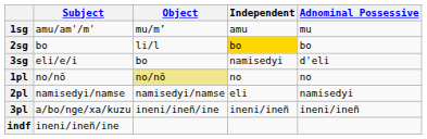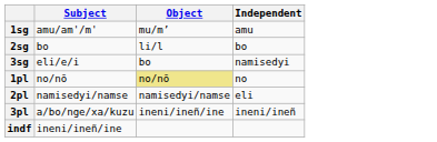 <table class="wikitable">
 <tr>
 <th></th>
 <th><a href='#'>Subject</a></th>
 <th><a href='#'>Object</a></th>
 <th>Independent</th>
-<th><a href='#'>Adnominal Possessive</a></th>
 </tr>
 <tr>
 <th>1sg</th>
 <td>amu/am'/m'</td>
 <td>mu/m’</td>
 <td>amu</td>
-<td>mu</td>
 </tr>
 <tr>
 <th>2sg</th>
 <td>bo</td>
 <td>li/l</td>
-<td style="background: gold;">bo</td>
 <td>bo</td>
 </tr>
 <tr>
 <th>3sg</th>
 <td>eli/e/i</td>
 <td>bo</td>
 <td>namisedyi</td>
-<td>d'eli</td>
 </tr>
 <tr>
 <th>1pl</th>
 <td>no/nõ</td>
 <td style="background: khaki;">no/nõ</td>
-<td>no</td>
 <td>no</td>
 </tr>
 <tr>
 <th>2pl</th>
 <td>namisedyi/namse</td>
 <td>namisedyi/namse</td>
 <td>eli</td>
-<td>namisedyi</td>
 </tr>
 <tr>
 <th>3pl</th>
 <td>a/bo/nge/xa/kuzu</td>
 <td>ineni/ineñ/ine</td>
-<td>ineni/ineñ</td>
 <td>ineni/ineñ</td>
 </tr>
 <tr>
 <th>indf</th>
 <td>ineni/ineñ/ine</td>
 <td></td>
 <td></td>
-<td></td>
 </tr>
 </table>
